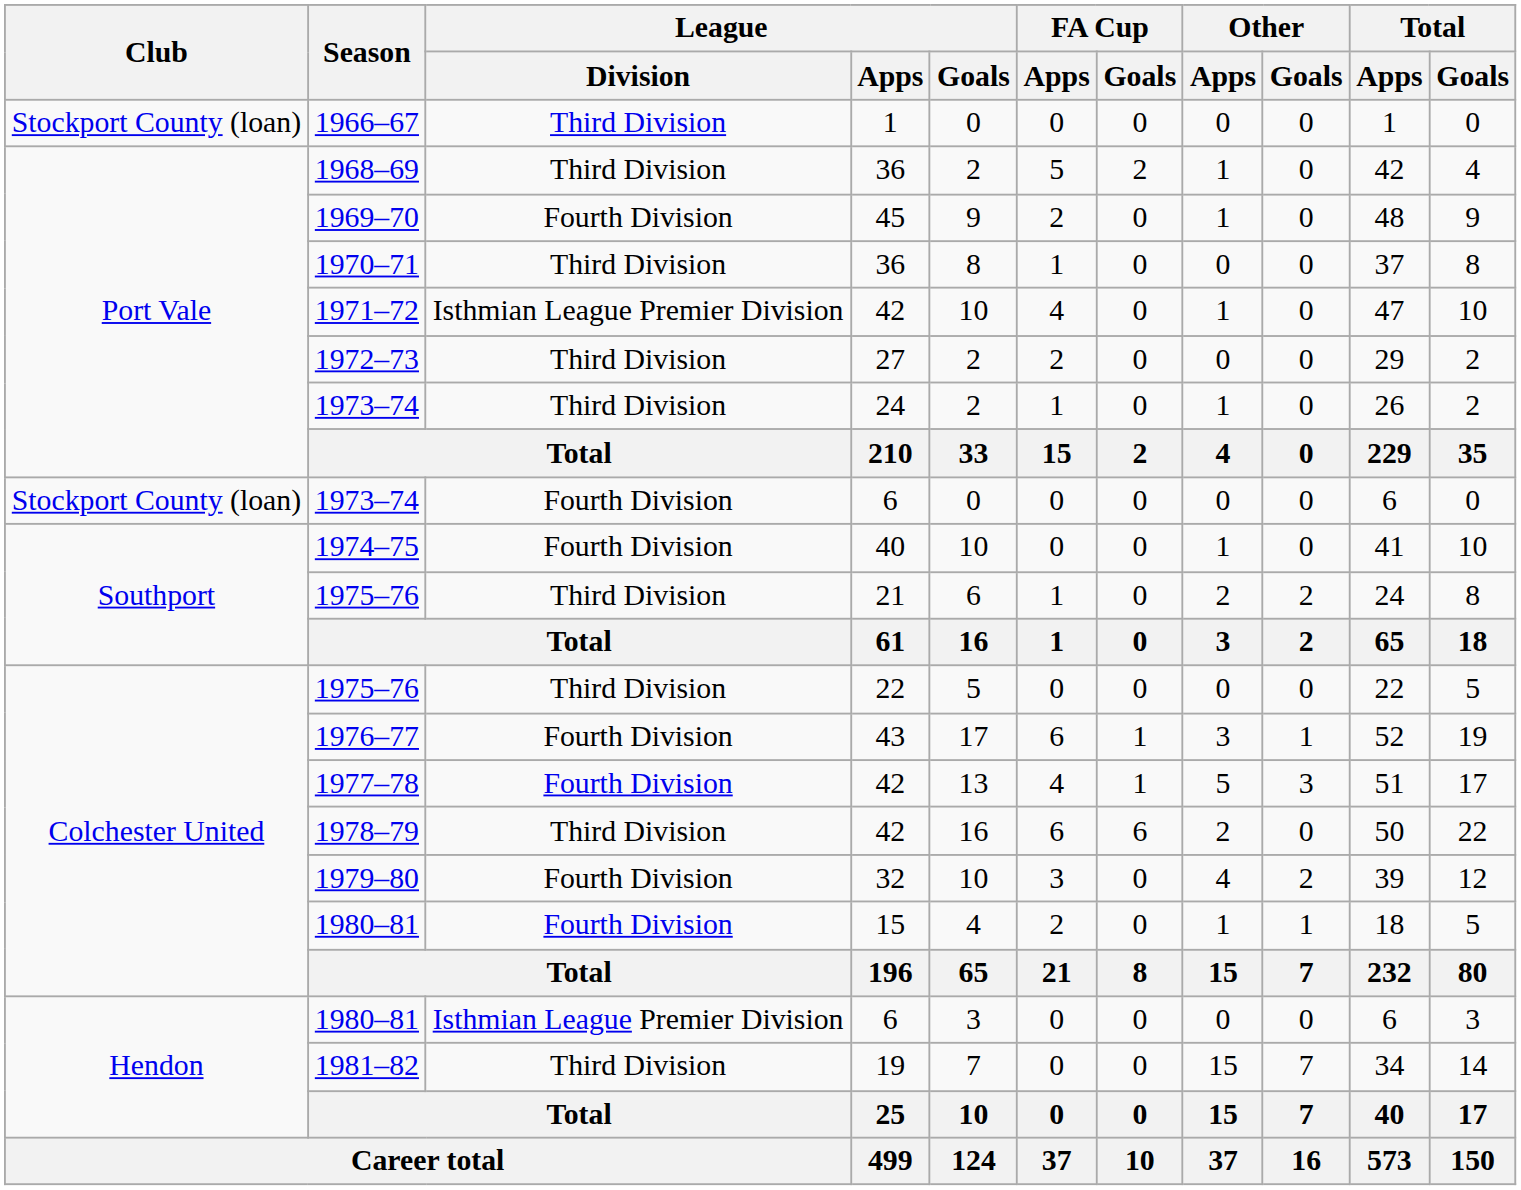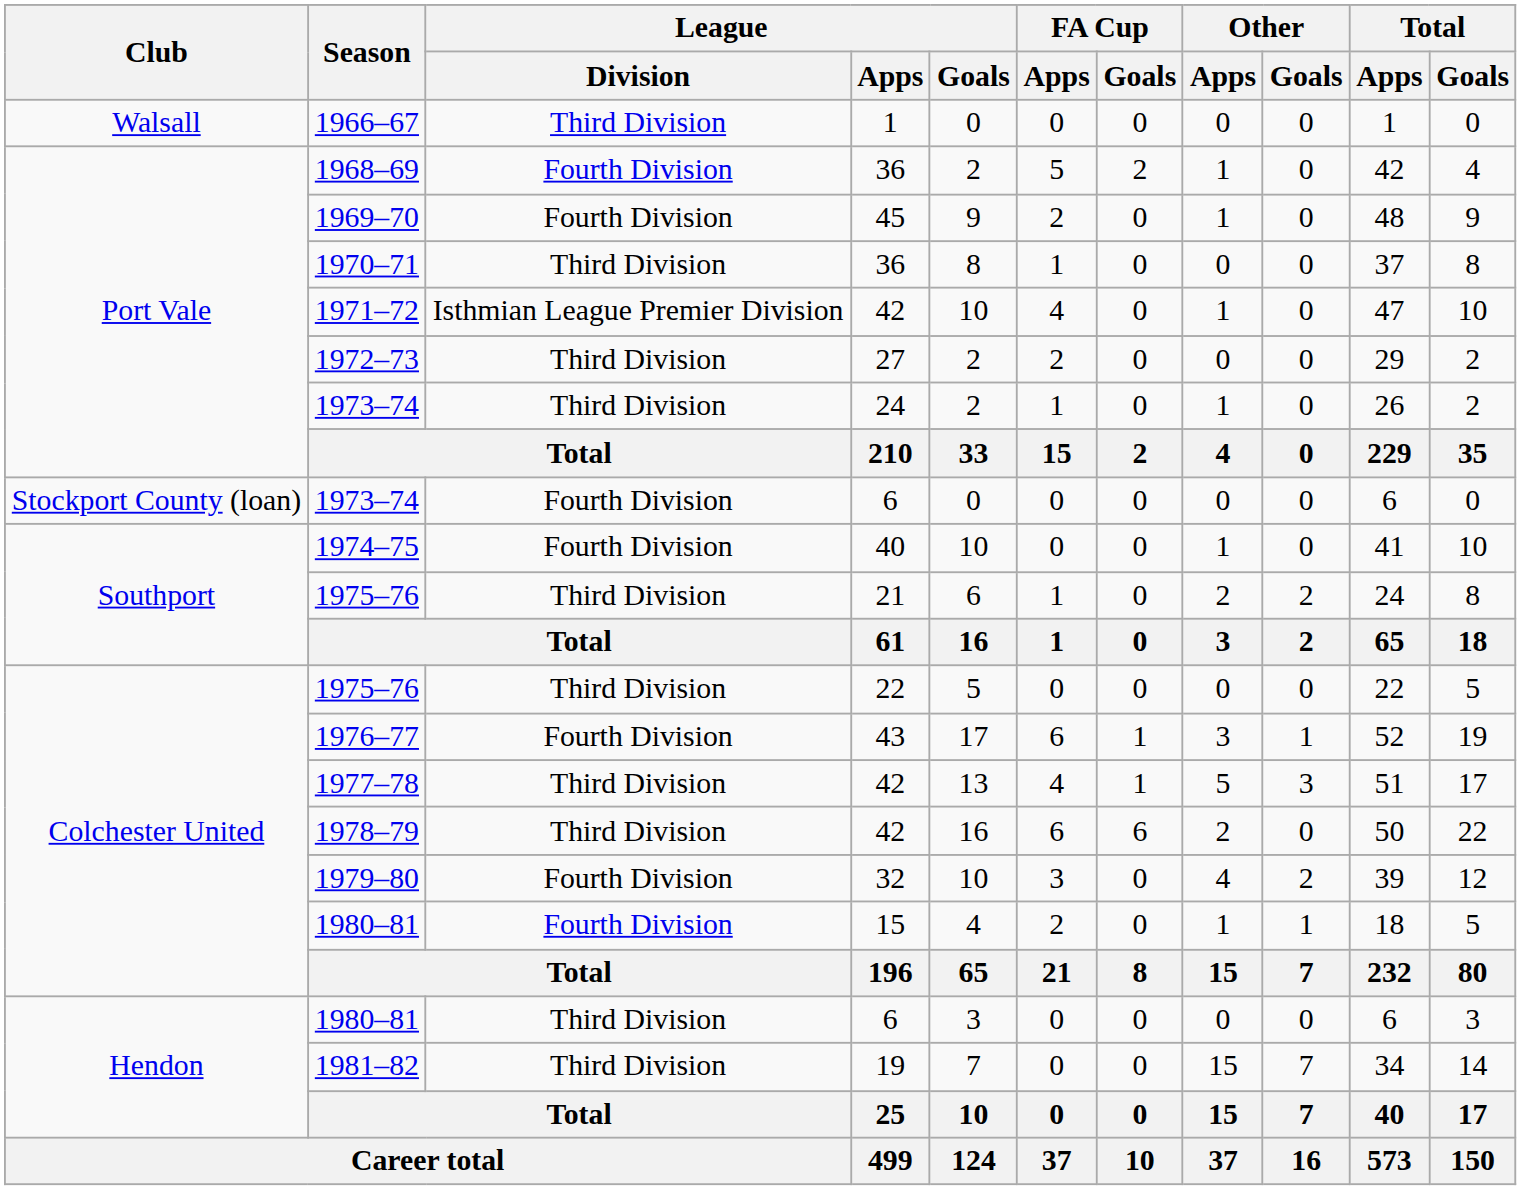 <table class="wikitable" style="text-align: center;">
 <tr>
 <th rowspan="2">Club</th>
 <th rowspan="2">Season</th>
 <th colspan="3">League</th>
 <th colspan="2">FA Cup</th>
 <th colspan="2">Other</th>
 <th colspan="2">Total</th>
 </tr>
 <tr>
 <th>Division</th>
 <th>Apps</th>
 <th>Goals</th>
 <th>Apps</th>
 <th>Goals</th>
 <th>Apps</th>
 <th>Goals</th>
 <th>Apps</th>
 <th>Goals</th>
 </tr>
 <tr>
-<td><a href='#'>Stockport County</a> (loan)</td>
+<td><a href='#'>Walsall</a></td>
 <td><a href='#'>1966–67</a></td>
 <td><a href='#'>Third Division</a></td>
 <td>1</td>
 <td>0</td>
 <td>0</td>
 <td>0</td>
 <td>0</td>
 <td>0</td>
 <td>1</td>
 <td>0</td>
 </tr>
 <tr>
 <td rowspan="7"><a href='#'>Port Vale</a></td>
 <td><a href='#'>1968–69</a></td>
-<td>Third Division</td>
+<td><a href='#'>Fourth Division</a></td>
 <td>36</td>
 <td>2</td>
 <td>5</td>
 <td>2</td>
 <td>1</td>
 <td>0</td>
 <td>42</td>
 <td>4</td>
 </tr>
 <tr>
 <td><a href='#'>1969–70</a></td>
 <td>Fourth Division</td>
 <td>45</td>
 <td>9</td>
 <td>2</td>
 <td>0</td>
 <td>1</td>
 <td>0</td>
 <td>48</td>
 <td>9</td>
 </tr>
 <tr>
 <td><a href='#'>1970–71</a></td>
 <td>Third Division</td>
 <td>36</td>
 <td>8</td>
 <td>1</td>
 <td>0</td>
 <td>0</td>
 <td>0</td>
 <td>37</td>
 <td>8</td>
 </tr>
 <tr>
 <td><a href='#'>1971–72</a></td>
 <td>Isthmian League Premier Division</td>
 <td>42</td>
 <td>10</td>
 <td>4</td>
 <td>0</td>
 <td>1</td>
 <td>0</td>
 <td>47</td>
 <td>10</td>
 </tr>
 <tr>
 <td><a href='#'>1972–73</a></td>
 <td>Third Division</td>
 <td>27</td>
 <td>2</td>
 <td>2</td>
 <td>0</td>
 <td>0</td>
 <td>0</td>
 <td>29</td>
 <td>2</td>
 </tr>
 <tr>
 <td><a href='#'>1973–74</a></td>
 <td>Third Division</td>
 <td>24</td>
 <td>2</td>
 <td>1</td>
 <td>0</td>
 <td>1</td>
 <td>0</td>
 <td>26</td>
 <td>2</td>
 </tr>
 <tr>
 <th colspan="2">Total</th>
 <th>210</th>
 <th>33</th>
 <th>15</th>
 <th>2</th>
 <th>4</th>
 <th>0</th>
 <th>229</th>
 <th>35</th>
 </tr>
 <tr>
 <td><a href='#'>Stockport County</a> (loan)</td>
 <td><a href='#'>1973–74</a></td>
 <td>Fourth Division</td>
 <td>6</td>
 <td>0</td>
 <td>0</td>
 <td>0</td>
 <td>0</td>
 <td>0</td>
 <td>6</td>
 <td>0</td>
 </tr>
 <tr>
 <td rowspan="3"><a href='#'>Southport</a></td>
 <td><a href='#'>1974–75</a></td>
 <td>Fourth Division</td>
 <td>40</td>
 <td>10</td>
 <td>0</td>
 <td>0</td>
 <td>1</td>
 <td>0</td>
 <td>41</td>
 <td>10</td>
 </tr>
 <tr>
 <td><a href='#'>1975–76</a></td>
 <td>Third Division</td>
 <td>21</td>
 <td>6</td>
 <td>1</td>
 <td>0</td>
 <td>2</td>
 <td>2</td>
 <td>24</td>
 <td>8</td>
 </tr>
 <tr>
 <th colspan="2">Total</th>
 <th>61</th>
 <th>16</th>
 <th>1</th>
 <th>0</th>
 <th>3</th>
 <th>2</th>
 <th>65</th>
 <th>18</th>
 </tr>
 <tr>
 <td rowspan="7"><a href='#'>Colchester United</a></td>
 <td><a href='#'>1975–76</a></td>
 <td>Third Division</td>
 <td>22</td>
 <td>5</td>
 <td>0</td>
 <td>0</td>
 <td>0</td>
 <td>0</td>
 <td>22</td>
 <td>5</td>
 </tr>
 <tr>
 <td><a href='#'>1976–77</a></td>
 <td>Fourth Division</td>
 <td>43</td>
 <td>17</td>
 <td>6</td>
 <td>1</td>
 <td>3</td>
 <td>1</td>
 <td>52</td>
 <td>19</td>
 </tr>
 <tr>
 <td><a href='#'>1977–78</a></td>
-<td><a href='#'>Fourth Division</a></td>
+<td>Third Division</td>
 <td>42</td>
 <td>13</td>
 <td>4</td>
 <td>1</td>
 <td>5</td>
 <td>3</td>
 <td>51</td>
 <td>17</td>
 </tr>
 <tr>
 <td><a href='#'>1978–79</a></td>
 <td>Third Division</td>
 <td>42</td>
 <td>16</td>
 <td>6</td>
 <td>6</td>
 <td>2</td>
 <td>0</td>
 <td>50</td>
 <td>22</td>
 </tr>
 <tr>
 <td><a href='#'>1979–80</a></td>
 <td>Fourth Division</td>
 <td>32</td>
 <td>10</td>
 <td>3</td>
 <td>0</td>
 <td>4</td>
 <td>2</td>
 <td>39</td>
 <td>12</td>
 </tr>
 <tr>
 <td><a href='#'>1980–81</a></td>
 <td><a href='#'>Fourth Division</a></td>
 <td>15</td>
 <td>4</td>
 <td>2</td>
 <td>0</td>
 <td>1</td>
 <td>1</td>
 <td>18</td>
 <td>5</td>
 </tr>
 <tr>
 <th colspan="2">Total</th>
 <th>196</th>
 <th>65</th>
 <th>21</th>
 <th>8</th>
 <th>15</th>
 <th>7</th>
 <th>232</th>
 <th>80</th>
 </tr>
 <tr>
 <td rowspan="3"><a href='#'>Hendon</a></td>
 <td><a href='#'>1980–81</a></td>
-<td><a href='#'>Isthmian League</a> Premier Division</td>
+<td>Third Division</td>
 <td>6</td>
 <td>3</td>
 <td>0</td>
 <td>0</td>
 <td>0</td>
 <td>0</td>
 <td>6</td>
 <td>3</td>
 </tr>
 <tr>
 <td><a href='#'>1981–82</a></td>
 <td>Third Division</td>
 <td>19</td>
 <td>7</td>
 <td>0</td>
 <td>0</td>
 <td>15</td>
 <td>7</td>
 <td>34</td>
 <td>14</td>
 </tr>
 <tr>
 <th colspan="2">Total</th>
 <th>25</th>
 <th>10</th>
 <th>0</th>
 <th>0</th>
 <th>15</th>
 <th>7</th>
 <th>40</th>
 <th>17</th>
 </tr>
 <tr>
 <th colspan="3">Career total</th>
 <th>499</th>
 <th>124</th>
 <th>37</th>
 <th>10</th>
 <th>37</th>
 <th>16</th>
 <th>573</th>
 <th>150</th>
 </tr>
 </table>
